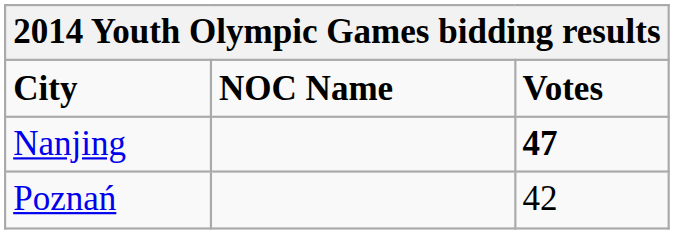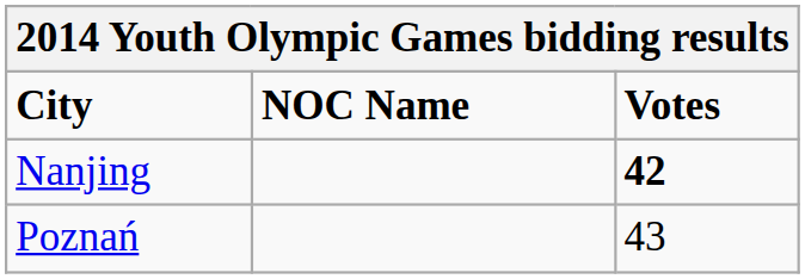 <table class="wikitable" style="border-collapse: collapse;">
 <tr>
 <th colspan="6">2014 Youth Olympic Games bidding results</th>
 </tr>
 <tr>
 <td><strong>City</strong></td>
 <td><strong>NOC Name</strong></td>
 <td bgcolor=""><strong>Votes</strong></td>
 </tr>
 <tr>
 <td><a href='#'>Nanjing</a></td>
 <td></td>
-<td><strong>47</strong></td>
+<td><strong>42</strong></td>
 </tr>
 <tr>
 <td><a href='#'>Poznań</a></td>
 <td></td>
-<td>42</td>
+<td>43</td>
 </tr>
 </table>
